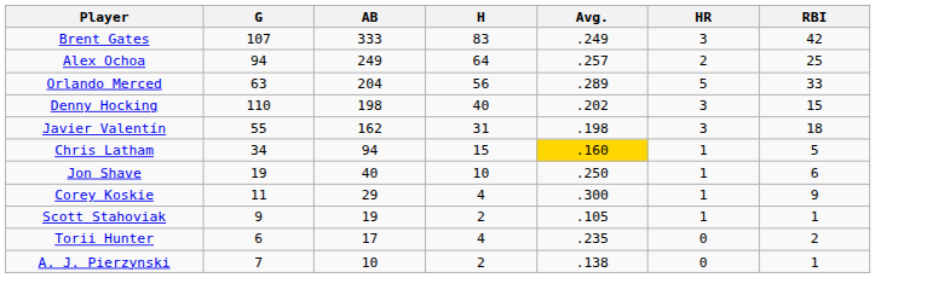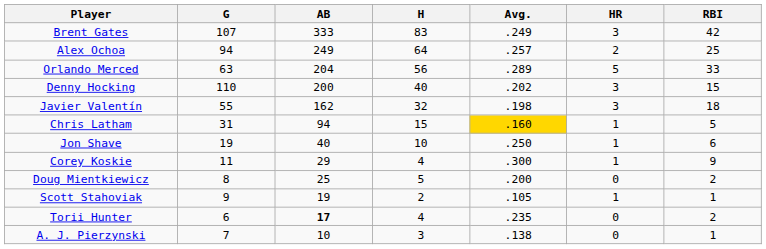 <table class="wikitable sortable">
 <tr>
 <th bgcolor="#DDDDFF" width="16%">Player</th>
 <th bgcolor="#DDDDFF" width="9%">G</th>
 <th bgcolor="#DDDDFF" width="9%">AB</th>
 <th bgcolor="#DDDDFF" width="9%">H</th>
 <th bgcolor="#DDDDFF" width="9%">Avg.</th>
 <th bgcolor="#DDDDFF" width="9%">HR</th>
 <th bgcolor="#DDDDFF" width="9%">RBI</th>
 </tr>
 <tr align="center">
 <td><a href='#'>Brent Gates</a></td>
 <td>107</td>
 <td>333</td>
 <td>83</td>
 <td>.249</td>
 <td>3</td>
 <td>42</td>
 </tr>
 <tr align=center>
 <td><a href='#'>Alex Ochoa</a></td>
 <td>94</td>
 <td>249</td>
 <td>64</td>
 <td>.257</td>
 <td>2</td>
 <td>25</td>
 </tr>
 <tr align=center>
 <td><a href='#'>Orlando Merced</a></td>
 <td>63</td>
 <td>204</td>
 <td>56</td>
 <td>.289</td>
 <td>5</td>
 <td>33</td>
 </tr>
 <tr align=center>
 <td><a href='#'>Denny Hocking</a></td>
 <td>110</td>
-<td>198</td>
+<td>200</td>
 <td>40</td>
 <td>.202</td>
 <td>3</td>
 <td>15</td>
 </tr>
 <tr align=center>
 <td><a href='#'>Javier Valentín</a></td>
 <td>55</td>
 <td>162</td>
-<td>31</td>
+<td>32</td>
 <td>.198</td>
 <td>3</td>
 <td>18</td>
 </tr>
 <tr align=center>
 <td><a href='#'>Chris Latham</a></td>
-<td>34</td>
+<td>31</td>
 <td>94</td>
 <td>15</td>
 <td style="background: gold;">.160</td>
 <td>1</td>
 <td>5</td>
 </tr>
 <tr align=center>
 <td><a href='#'>Jon Shave</a></td>
 <td>19</td>
 <td>40</td>
 <td>10</td>
 <td>.250</td>
 <td>1</td>
 <td>6</td>
 </tr>
 <tr align=center>
 <td><a href='#'>Corey Koskie</a></td>
 <td>11</td>
 <td>29</td>
 <td>4</td>
 <td>.300</td>
 <td>1</td>
 <td>9</td>
 </tr>
 <tr align=center>
+<td><a href='#'>Doug Mientkiewicz</a></td>
+<td>8</td>
+<td>25</td>
+<td>5</td>
+<td>.200</td>
+<td>0</td>
+<td>2</td>
+</tr>
+<tr align=center>
 <td><a href='#'>Scott Stahoviak</a></td>
 <td>9</td>
 <td>19</td>
 <td>2</td>
 <td>.105</td>
 <td>1</td>
 <td>1</td>
 </tr>
 <tr align=center>
 <td><a href='#'>Torii Hunter</a></td>
 <td>6</td>
-<td>17</td>
+<td><strong>17</strong></td>
 <td>4</td>
 <td>.235</td>
 <td>0</td>
 <td>2</td>
 </tr>
 <tr align=center>
 <td><a href='#'>A. J. Pierzynski</a></td>
 <td>7</td>
 <td>10</td>
-<td>2</td>
+<td>3</td>
 <td>.138</td>
 <td>0</td>
 <td>1</td>
 </tr>
 </table>
